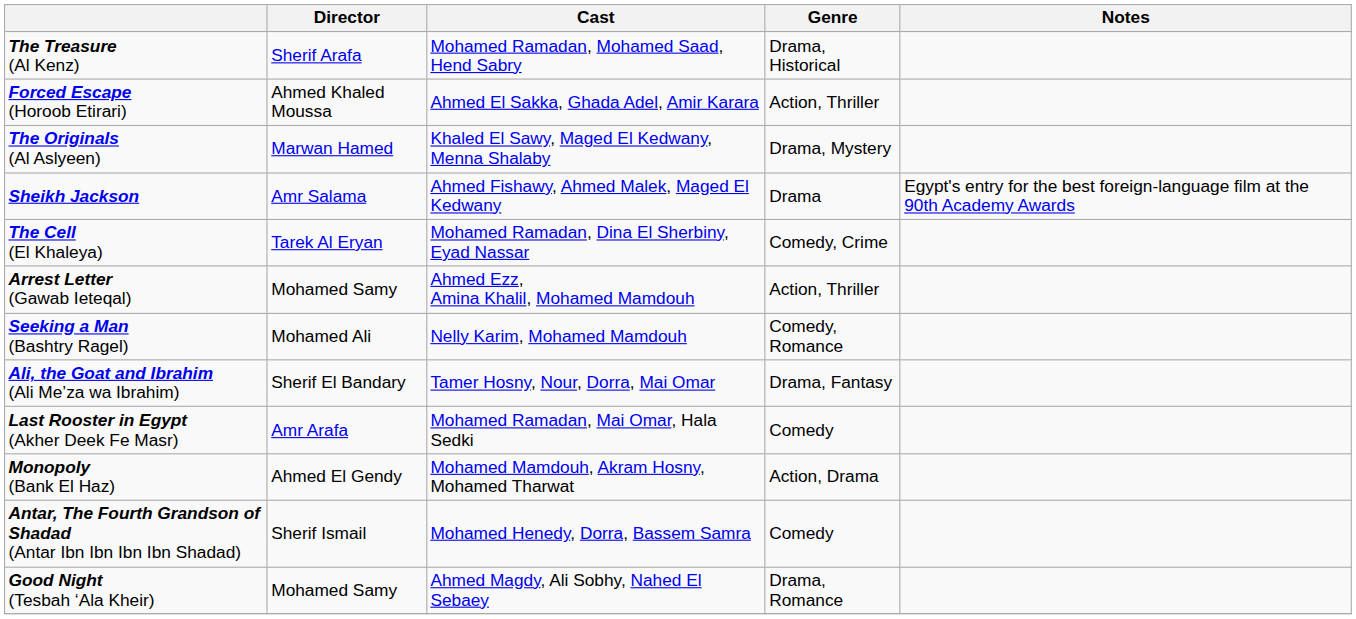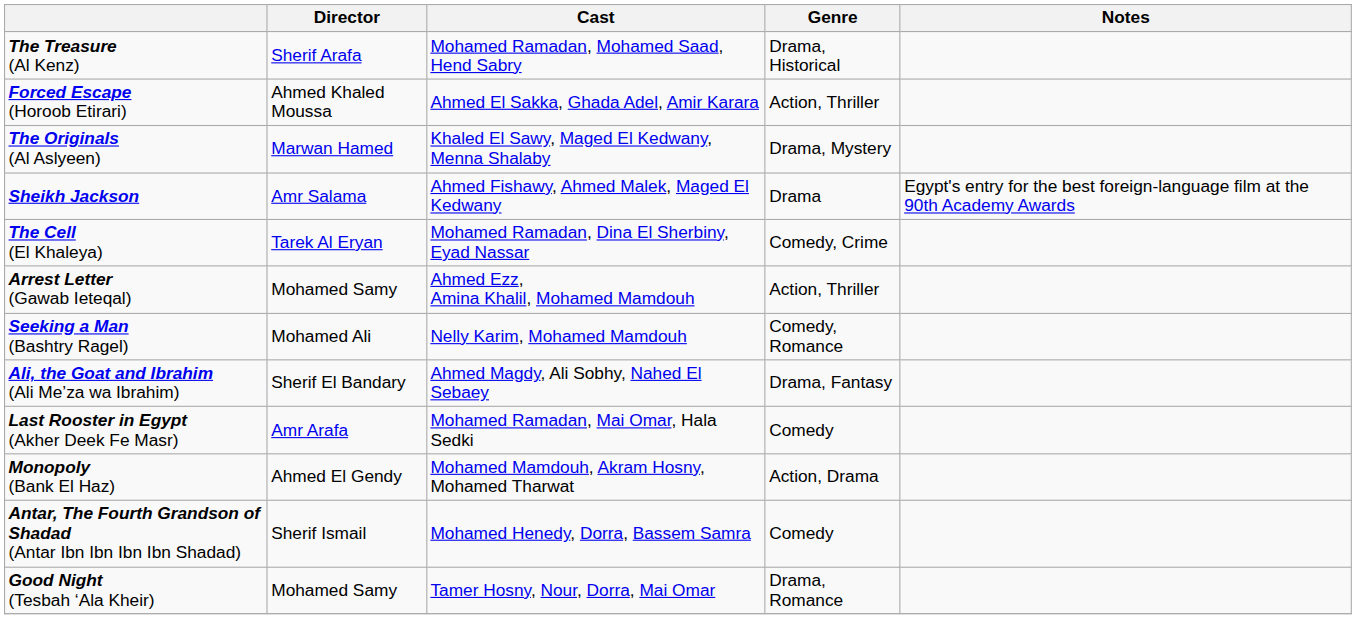 <table class="wikitable">
 <tr>
 <th></th>
 <th>Director</th>
 <th>Cast</th>
 <th>Genre</th>
 <th>Notes</th>
 </tr>
 <tr>
 <td><strong><em>The Treasure </em></strong><br>(Al Kenz)</td>
 <td><a href='#'>Sherif Arafa</a></td>
 <td><a href='#'>Mohamed Ramadan</a>, <a href='#'>Mohamed Saad</a>, <a href='#'>Hend Sabry</a></td>
 <td>Drama, Historical</td>
 <td></td>
 </tr>
 <tr>
 <td><strong><em><a href='#'>Forced Escape</a> </em></strong><br>(Horoob Etirari)</td>
 <td>Ahmed Khaled Moussa</td>
 <td><a href='#'>Ahmed El Sakka</a>, <a href='#'>Ghada Adel</a>, <a href='#'>Amir Karara</a></td>
 <td>Action, Thriller</td>
 <td></td>
 </tr>
 <tr>
 <td><strong><em><a href='#'>The Originals</a> </em></strong><br>(Al Aslyeen)</td>
 <td><a href='#'>Marwan Hamed</a></td>
 <td><a href='#'>Khaled El Sawy</a>, <a href='#'>Maged El Kedwany</a>, <a href='#'>Menna Shalaby</a></td>
 <td>Drama, Mystery</td>
 <td></td>
 </tr>
 <tr>
 <td><strong><em><a href='#'>Sheikh Jackson</a> </em></strong></td>
 <td><a href='#'>Amr Salama</a></td>
 <td><a href='#'>Ahmed Fishawy</a>, <a href='#'>Ahmed Malek</a>, <a href='#'>Maged El Kedwany</a></td>
 <td>Drama</td>
 <td>Egypt's entry for the best foreign-language film at the <a href='#'>90th Academy Awards</a></td>
 </tr>
 <tr>
 <td><strong><em><a href='#'>The Cell</a> </em></strong><br>(El Khaleya)</td>
 <td><a href='#'>Tarek Al Eryan</a></td>
 <td><a href='#'>Mohamed Ramadan</a>, <a href='#'>Dina El Sherbiny</a>, <a href='#'>Eyad Nassar</a></td>
 <td>Comedy, Crime</td>
 <td></td>
 </tr>
 <tr>
 <td><strong><em>Arrest Letter </em></strong><br>(Gawab Ieteqal)</td>
 <td>Mohamed Samy</td>
 <td><a href='#'>Ahmed Ezz</a>,<br><a href='#'>Amina Khalil</a>, <a href='#'>Mohamed Mamdouh</a></td>
 <td>Action, Thriller</td>
 <td></td>
 </tr>
 <tr>
 <td><strong><em><a href='#'>Seeking a Man</a></em></strong><br>(Bashtry Ragel)</td>
 <td>Mohamed Ali</td>
 <td><a href='#'>Nelly Karim</a>, <a href='#'>Mohamed Mamdouh</a></td>
 <td>Comedy, Romance</td>
 <td></td>
 </tr>
 <tr>
 <td><strong><em><a href='#'>Ali, the Goat and Ibrahim</a></em></strong><br>(Ali Me’za wa Ibrahim)</td>
 <td>Sherif El Bandary</td>
-<td><a href='#'>Tamer Hosny</a>, <a href='#'>Nour</a>, <a href='#'>Dorra</a>, <a href='#'>Mai Omar</a></td>
+<td><a href='#'>Ahmed Magdy</a>, Ali Sobhy, <a href='#'>Nahed El Sebaey</a></td>
 <td>Drama, Fantasy</td>
 <td></td>
 </tr>
 <tr>
 <td><strong><em>Last Rooster in Egypt</em></strong><br>(Akher Deek Fe Masr)</td>
 <td><a href='#'>Amr Arafa</a></td>
 <td><a href='#'>Mohamed Ramadan</a>, <a href='#'>Mai Omar</a>, Hala Sedki</td>
 <td>Comedy</td>
 <td></td>
 </tr>
 <tr>
 <td><strong><em>Monopoly</em></strong><br>(Bank El Haz)</td>
 <td>Ahmed El Gendy</td>
 <td><a href='#'>Mohamed Mamdouh</a>, <a href='#'>Akram Hosny</a>, Mohamed Tharwat</td>
 <td>Action, Drama</td>
 <td></td>
 </tr>
 <tr>
 <td><strong><em>Antar, The Fourth Grandson of Shadad</em></strong><br>(Antar Ibn Ibn Ibn Ibn Shadad)</td>
 <td>Sherif Ismail</td>
 <td><a href='#'>Mohamed Henedy</a>, <a href='#'>Dorra</a>, <a href='#'>Bassem Samra</a></td>
 <td>Comedy</td>
 <td></td>
 </tr>
 <tr>
 <td><strong><em>Good Night</em></strong><br>(Tesbah ‘Ala Kheir)</td>
 <td>Mohamed Samy</td>
-<td><a href='#'>Ahmed Magdy</a>, Ali Sobhy, <a href='#'>Nahed El Sebaey</a></td>
+<td><a href='#'>Tamer Hosny</a>, <a href='#'>Nour</a>, <a href='#'>Dorra</a>, <a href='#'>Mai Omar</a></td>
 <td>Drama, Romance</td>
 <td></td>
 </tr>
 <tr>
 </tr>
 </table>
